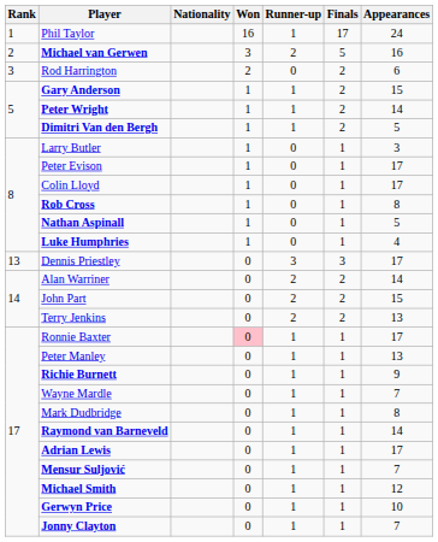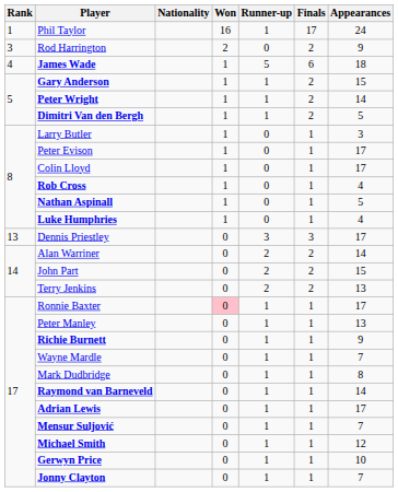 <table class="wikitable sortable">
 <tr>
 <th>Rank</th>
 <th>Player</th>
 <th>Nationality</th>
 <th>Won</th>
 <th>Runner-up</th>
 <th>Finals</th>
 <th>Appearances</th>
 </tr>
 <tr>
 <td>1</td>
 <td><a href='#'>Phil Taylor</a></td>
 <td></td>
 <td align=center>16</td>
 <td align=center>1</td>
 <td align=center>17</td>
 <td align=center>24</td>
 </tr>
 <tr>
-<td>2</td>
-<td><strong><a href='#'>Michael van Gerwen</a></strong></td>
-<td></td>
-<td align=center>3</td>
-<td align=center>2</td>
-<td align=center>5</td>
-<td align=center>16</td>
-</tr>
-<tr>
 <td>3</td>
 <td><a href='#'>Rod Harrington</a></td>
 <td></td>
 <td align=center>2</td>
 <td align=center>0</td>
 <td align=center>2</td>
+<td align=center>9</td>
+</tr>
+<tr>
+<td>4</td>
+<td><strong><a href='#'>James Wade</a></strong></td>
+<td></td>
+<td align=center>1</td>
+<td align=center>5</td>
 <td align=center>6</td>
+<td align=center>18</td>
 </tr>
 <tr>
 <td rowspan="3">5</td>
 <td><strong><a href='#'>Gary Anderson</a></strong></td>
 <td></td>
 <td align=center>1</td>
 <td align=center>1</td>
 <td align=center>2</td>
 <td align=center>15</td>
 </tr>
 <tr>
 <td><strong><a href='#'>Peter Wright</a></strong></td>
 <td></td>
 <td align=center>1</td>
 <td align=center>1</td>
 <td align=center>2</td>
 <td align=center>14</td>
 </tr>
 <tr>
 <td><strong><a href='#'>Dimitri Van den Bergh</a></strong></td>
 <td></td>
 <td align=center>1</td>
 <td align=center>1</td>
 <td align=center>2</td>
 <td align=center>5</td>
 </tr>
 <tr>
 <td rowspan="6">8</td>
 <td><a href='#'>Larry Butler</a></td>
 <td></td>
 <td align=center>1</td>
 <td align=center>0</td>
 <td align=center>1</td>
 <td align=center>3</td>
 </tr>
 <tr>
 <td><a href='#'>Peter Evison</a></td>
 <td></td>
 <td align=center>1</td>
 <td align=center>0</td>
 <td align=center>1</td>
 <td align=center>17</td>
 </tr>
 <tr>
 <td><a href='#'>Colin Lloyd</a></td>
 <td></td>
 <td align=center>1</td>
 <td align=center>0</td>
 <td align=center>1</td>
 <td align=center>17</td>
 </tr>
 <tr>
 <td><strong><a href='#'>Rob Cross</a></strong></td>
 <td></td>
 <td align=center>1</td>
 <td align=center>0</td>
 <td align=center>1</td>
-<td align=center>8</td>
+<td align=center>4</td>
 </tr>
 <tr>
 <td><strong><a href='#'>Nathan Aspinall</a></strong></td>
 <td></td>
 <td align=center>1</td>
 <td align=center>0</td>
 <td align=center>1</td>
 <td align=center>5</td>
 </tr>
 <tr>
 <td><strong><a href='#'>Luke Humphries</a></strong></td>
 <td></td>
 <td align=center>1</td>
 <td align=center>0</td>
 <td align=center>1</td>
 <td align=center>4</td>
 </tr>
 <tr>
 <td>13</td>
 <td><a href='#'>Dennis Priestley</a></td>
 <td></td>
 <td align=center>0</td>
 <td align=center>3</td>
 <td align=center>3</td>
 <td align=center>17</td>
 </tr>
 <tr>
 <td rowspan="3">14</td>
 <td><a href='#'>Alan Warriner</a></td>
 <td></td>
 <td align=center>0</td>
 <td align=center>2</td>
 <td align=center>2</td>
 <td align=center>14</td>
 </tr>
 <tr>
 <td><a href='#'>John Part</a></td>
 <td></td>
 <td align=center>0</td>
 <td align=center>2</td>
 <td align=center>2</td>
 <td align=center>15</td>
 </tr>
 <tr>
 <td><a href='#'>Terry Jenkins</a></td>
 <td></td>
 <td align=center>0</td>
 <td align=center>2</td>
 <td align=center>2</td>
 <td align=center>13</td>
 </tr>
 <tr>
 <td rowspan="11">17</td>
 <td><a href='#'>Ronnie Baxter</a></td>
 <td></td>
 <td align=center style="background: pink;">0</td>
 <td align=center>1</td>
 <td align=center>1</td>
 <td align=center>17</td>
 </tr>
 <tr>
 <td><a href='#'>Peter Manley</a></td>
 <td></td>
 <td align=center>0</td>
 <td align=center>1</td>
 <td align=center>1</td>
 <td align=center>13</td>
 </tr>
 <tr>
 <td><strong><a href='#'>Richie Burnett</a></strong></td>
 <td></td>
 <td align=center>0</td>
 <td align=center>1</td>
 <td align=center>1</td>
 <td align=center>9</td>
 </tr>
 <tr>
 <td><a href='#'>Wayne Mardle</a></td>
 <td></td>
 <td align=center>0</td>
 <td align=center>1</td>
 <td align=center>1</td>
 <td align=center>7</td>
 </tr>
 <tr>
 <td><a href='#'>Mark Dudbridge</a></td>
 <td></td>
 <td align=center>0</td>
 <td align=center>1</td>
 <td align=center>1</td>
 <td align=center>8</td>
 </tr>
 <tr>
 <td><strong><a href='#'>Raymond van Barneveld</a></strong></td>
 <td></td>
 <td align=center>0</td>
 <td align=center>1</td>
 <td align=center>1</td>
 <td align=center>14</td>
 </tr>
 <tr>
 <td><strong><a href='#'>Adrian Lewis</a></strong></td>
 <td></td>
 <td align=center>0</td>
 <td align=center>1</td>
 <td align=center>1</td>
 <td align=center>17</td>
 </tr>
 <tr>
 <td><strong><a href='#'>Mensur Suljović</a></strong></td>
 <td></td>
 <td align=center>0</td>
 <td align=center>1</td>
 <td align=center>1</td>
 <td align=center>7</td>
 </tr>
 <tr>
 <td><strong><a href='#'>Michael Smith</a></strong></td>
 <td></td>
 <td align=center>0</td>
 <td align=center>1</td>
 <td align=center>1</td>
 <td align=center>12</td>
 </tr>
 <tr>
 <td><strong><a href='#'>Gerwyn Price</a></strong></td>
 <td></td>
 <td align=center>0</td>
 <td align=center>1</td>
 <td align=center>1</td>
 <td align=center>10</td>
 </tr>
 <tr>
 <td><strong><a href='#'>Jonny Clayton</a></strong></td>
 <td></td>
 <td align=center>0</td>
 <td align=center>1</td>
 <td align=center>1</td>
 <td align=center>7</td>
 </tr>
 </table>
